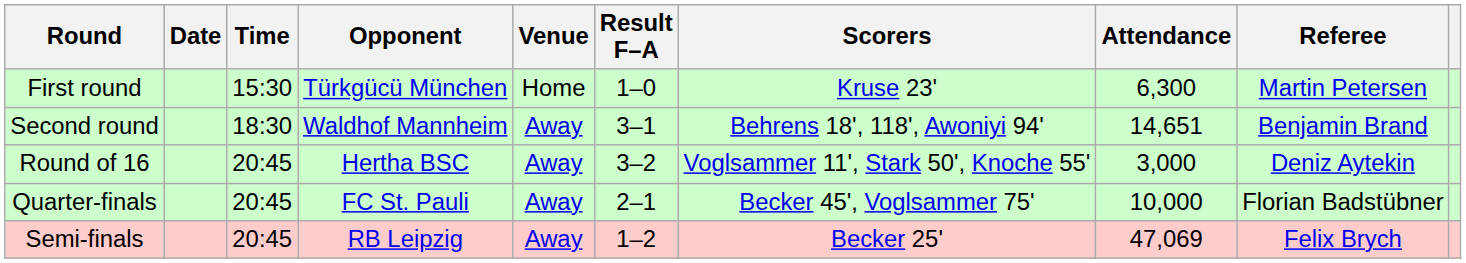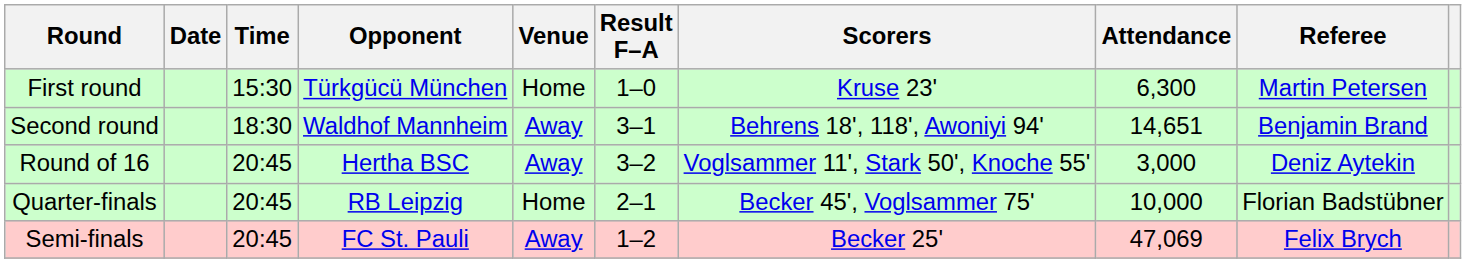 <table class="wikitable sortable" style="text-align:center">
 <tr>
 <th>Round</th>
 <th>Date</th>
 <th>Time</th>
 <th>Opponent</th>
 <th>Venue</th>
 <th>Result<br>F–A</th>
 <th class="unsortable">Scorers</th>
 <th>Attendance</th>
 <th class="unsortable">Referee</th>
 <th class="unsortable"></th>
 </tr>
 <tr bgcolor="#ccffcc">
 <td>First round</td>
 <td></td>
 <td>15:30</td>
 <td><a href='#'>Türkgücü München</a></td>
 <td>Home</td>
 <td>1–0</td>
 <td><a href='#'>Kruse</a> 23'</td>
 <td>6,300</td>
 <td><a href='#'>Martin Petersen</a></td>
 <td></td>
 </tr>
 <tr bgcolor="#ccffcc">
 <td>Second round</td>
 <td></td>
 <td>18:30</td>
 <td><a href='#'>Waldhof Mannheim</a></td>
 <td><a href='#'>Away</a></td>
 <td>3–1 </td>
 <td><a href='#'>Behrens</a> 18', 118', <a href='#'>Awoniyi</a> 94'</td>
 <td>14,651</td>
 <td><a href='#'>Benjamin Brand</a></td>
 <td></td>
 </tr>
 <tr bgcolor="#ccffcc">
 <td>Round of 16</td>
 <td></td>
 <td>20:45</td>
 <td><a href='#'>Hertha BSC</a></td>
 <td><a href='#'>Away</a></td>
 <td>3–2</td>
 <td><a href='#'>Voglsammer</a> 11', <a href='#'>Stark</a> 50', <a href='#'>Knoche</a> 55'</td>
 <td>3,000</td>
 <td><a href='#'>Deniz Aytekin</a></td>
 <td></td>
 </tr>
 <tr bgcolor="#ccffcc">
 <td>Quarter-finals</td>
 <td></td>
 <td>20:45</td>
-<td><a href='#'>FC St. Pauli</a></td>
-<td><a href='#'>Away</a></td>
+<td><a href='#'>RB Leipzig</a></td>
+<td>Home</td>
 <td>2–1</td>
 <td><a href='#'>Becker</a> 45', <a href='#'>Voglsammer</a> 75'</td>
 <td>10,000</td>
 <td>Florian Badstübner</td>
 <td></td>
 </tr>
 <tr bgcolor="#ffcccc">
 <td>Semi-finals</td>
 <td></td>
 <td>20:45</td>
-<td><a href='#'>RB Leipzig</a></td>
+<td><a href='#'>FC St. Pauli</a></td>
 <td><a href='#'>Away</a></td>
 <td>1–2</td>
 <td><a href='#'>Becker</a> 25'</td>
 <td>47,069</td>
 <td><a href='#'>Felix Brych</a></td>
 <td></td>
 </tr>
 </table>
